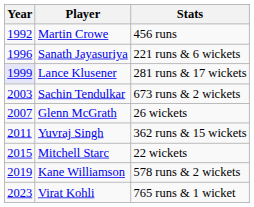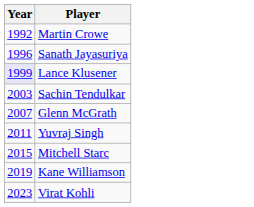 <table class="wikitable">
 <tr>
 <th>Year</th>
 <th>Player</th>
-<th>Stats</th>
 </tr>
 <tr>
 <td><a href='#'>1992</a></td>
 <td> <a href='#'>Martin Crowe</a></td>
-<td>456 runs</td>
 </tr>
 <tr>
 <td><a href='#'>1996</a></td>
 <td> <a href='#'>Sanath Jayasuriya</a></td>
-<td>221 runs & 6 wickets</td>
 </tr>
 <tr>
 <td style="background: lavender;"><a href='#'>1999</a></td>
 <td> <a href='#'>Lance Klusener</a></td>
-<td>281 runs & 17 wickets</td>
 </tr>
 <tr>
 <td><a href='#'>2003</a></td>
 <td> <a href='#'>Sachin Tendulkar</a></td>
-<td>673 runs & 2 wickets</td>
 </tr>
 <tr>
 <td><a href='#'>2007</a></td>
 <td> <a href='#'>Glenn McGrath</a></td>
-<td>26 wickets</td>
 </tr>
 <tr>
 <td><a href='#'>2011</a></td>
 <td> <a href='#'>Yuvraj Singh</a></td>
-<td>362 runs & 15 wickets</td>
 </tr>
 <tr>
 <td><a href='#'>2015</a></td>
 <td> <a href='#'>Mitchell Starc</a></td>
-<td>22 wickets</td>
 </tr>
 <tr>
 <td><a href='#'>2019</a></td>
 <td> <a href='#'>Kane Williamson</a></td>
-<td>578 runs & 2 wickets</td>
 </tr>
 <tr>
 <td><a href='#'>2023</a></td>
 <td> <a href='#'>Virat Kohli</a></td>
-<td>765 runs & 1 wicket</td>
 </tr>
 </table>
